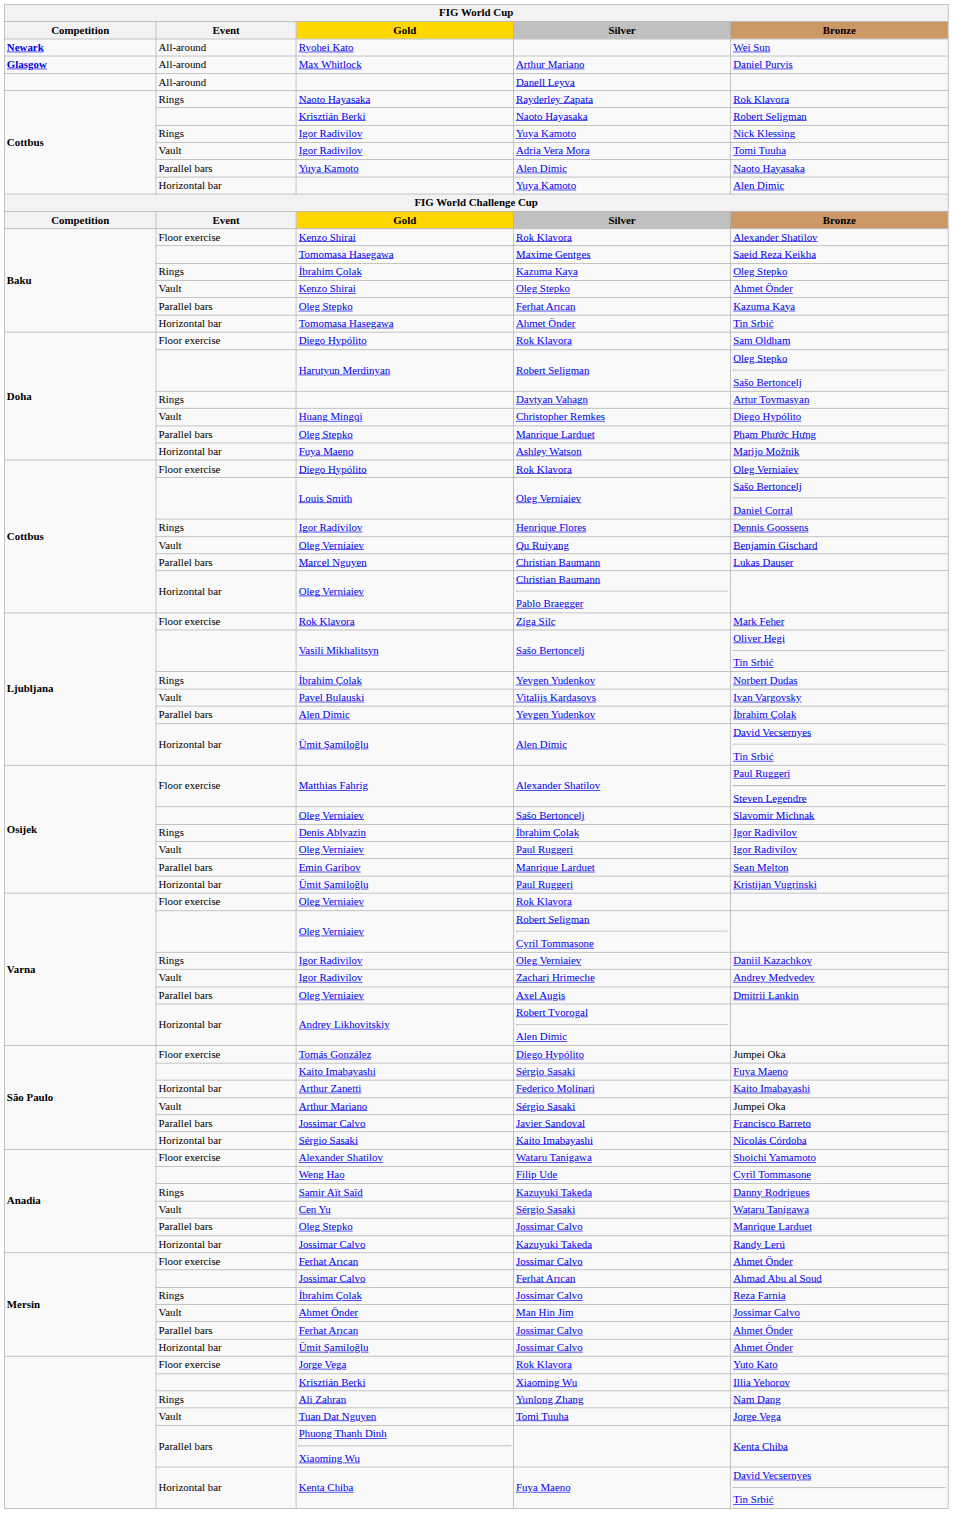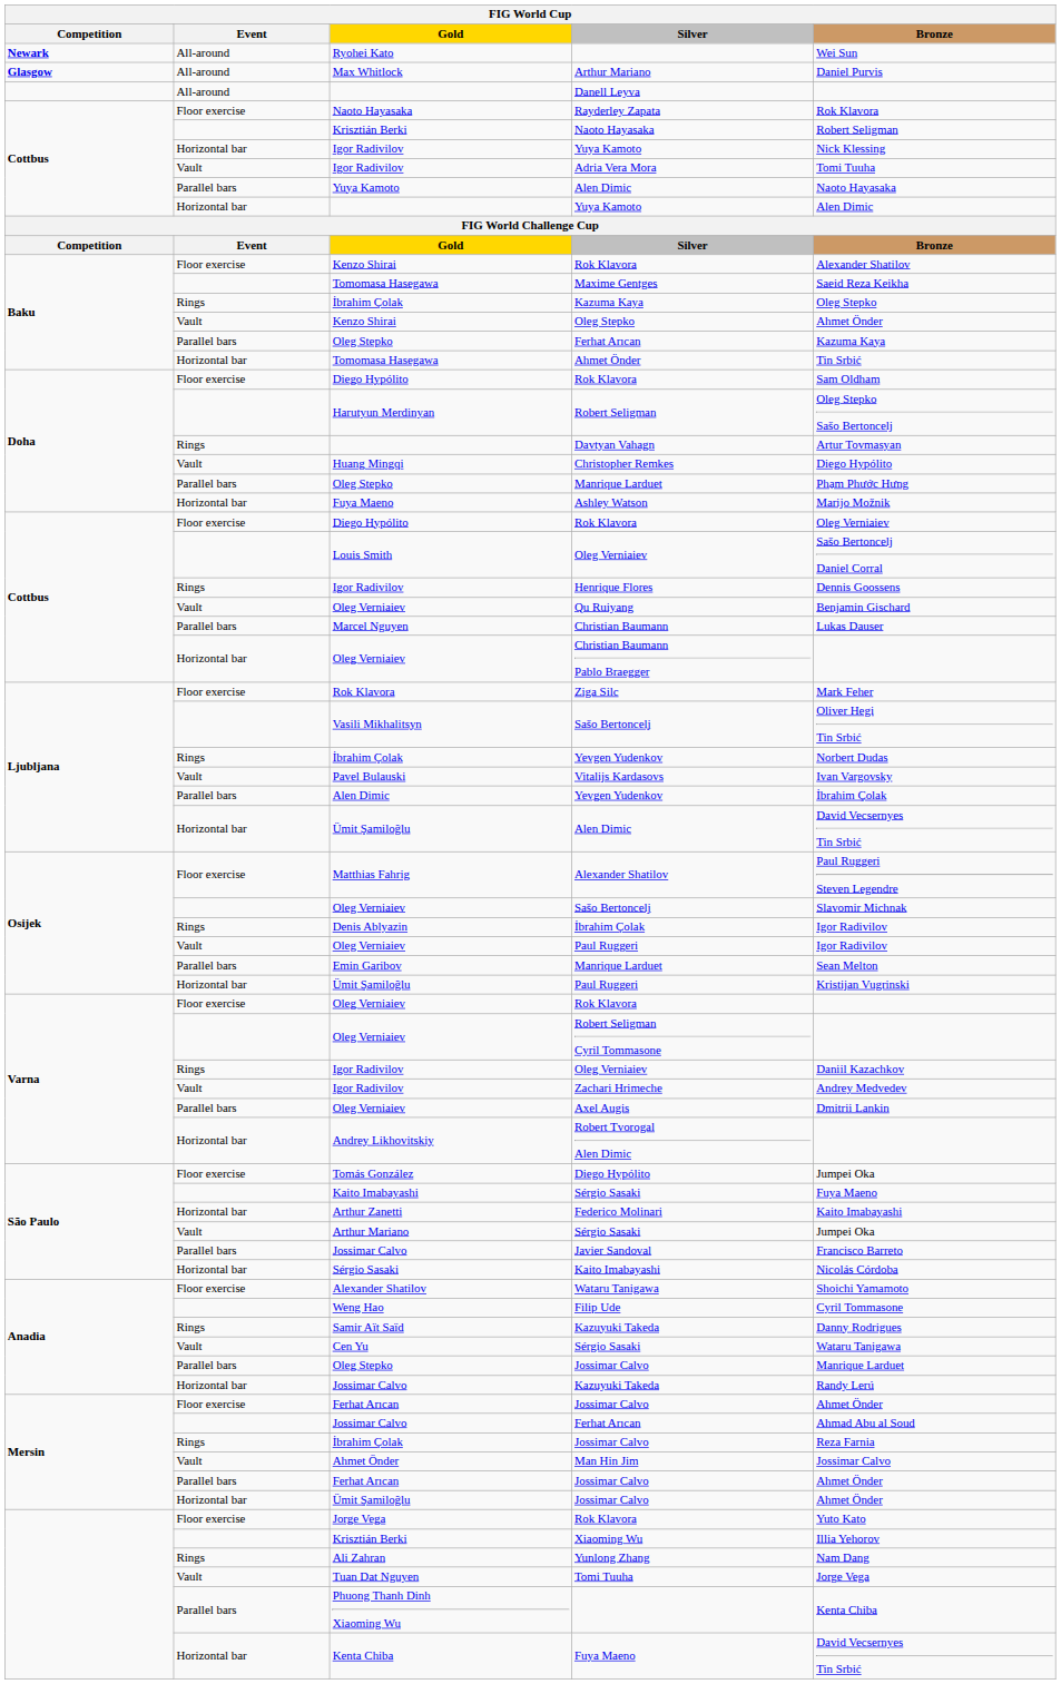 <table class="wikitable" style="width:70%;">
 <tr>
 <th colspan=6>FIG World Cup</th>
 </tr>
 <tr>
 <th style="text-align:center; width:5%;">Competition</th>
 <th style="text-align:center; width:5%;">Event</th>
 <td style="text-align:center; width:5%; background:gold;"><strong>Gold</strong></td>
 <td style="text-align:center; width:5%; background:silver;"><strong>Silver</strong></td>
 <td style="text-align:center; width:5%; background:#c96;"><strong>Bronze</strong></td>
 </tr>
 <tr>
 <td> <strong><a href='#'>Newark</a></strong> </td>
 <td>All-around</td>
 <td> <a href='#'>Ryohei Kato</a></td>
 <td></td>
 <td> <a href='#'>Wei Sun</a></td>
 </tr>
 <tr>
 <td> <strong><a href='#'>Glasgow</a></strong> </td>
 <td>All-around</td>
 <td> <a href='#'>Max Whitlock</a></td>
 <td> <a href='#'>Arthur Mariano</a></td>
 <td> <a href='#'>Daniel Purvis</a></td>
 </tr>
 <tr>
 <td></td>
 <td>All-around</td>
 <td></td>
 <td> <a href='#'>Danell Leyva</a></td>
 <td></td>
 </tr>
 <tr>
 <td rowspan=6> <strong>Cottbus</strong> </td>
-<td>Rings</td>
+<td>Floor exercise</td>
 <td> <a href='#'>Naoto Hayasaka</a></td>
 <td> <a href='#'>Rayderley Zapata</a></td>
 <td> <a href='#'>Rok Klavora</a></td>
 </tr>
 <tr>
 <td></td>
 <td> <a href='#'>Krisztián Berki</a></td>
 <td> <a href='#'>Naoto Hayasaka</a></td>
 <td> <a href='#'>Robert Seligman</a></td>
 </tr>
 <tr>
-<td>Rings</td>
+<td>Horizontal bar</td>
 <td> <a href='#'>Igor Radivilov</a></td>
 <td> <a href='#'>Yuya Kamoto</a></td>
 <td> <a href='#'>Nick Klessing</a></td>
 </tr>
 <tr>
 <td>Vault</td>
 <td> <a href='#'>Igor Radivilov</a></td>
 <td> <a href='#'>Adria Vera Mora</a></td>
 <td> <a href='#'>Tomi Tuuha</a></td>
 </tr>
 <tr>
 <td>Parallel bars</td>
 <td> <a href='#'>Yuya Kamoto</a></td>
 <td> <a href='#'>Alen Dimic</a></td>
 <td> <a href='#'>Naoto Hayasaka</a></td>
 </tr>
 <tr>
 <td>Horizontal bar</td>
 <td></td>
 <td> <a href='#'>Yuya Kamoto</a></td>
 <td> <a href='#'>Alen Dimic</a></td>
 </tr>
 <tr>
 <th colspan=5>FIG World Challenge Cup</th>
 </tr>
 <tr>
 <th style="text-align:center; width:5%;">Competition</th>
 <th style="text-align:center; width:5%;">Event</th>
 <td style="text-align:center; width:8%; background:gold;"><strong>Gold</strong></td>
 <td style="text-align:center; width:8%; background:silver;"><strong>Silver</strong></td>
 <td style="text-align:center; width:8%; background:#c96;"><strong>Bronze</strong></td>
 </tr>
 <tr>
 <td rowspan=6> <strong>Baku</strong> </td>
 <td>Floor exercise</td>
 <td> <a href='#'>Kenzo Shirai</a></td>
 <td> <a href='#'>Rok Klavora</a></td>
 <td> <a href='#'>Alexander Shatilov</a></td>
 </tr>
 <tr>
 <td></td>
 <td> <a href='#'>Tomomasa Hasegawa</a></td>
 <td> <a href='#'>Maxime Gentges</a></td>
 <td> <a href='#'>Saeid Reza Keikha</a></td>
 </tr>
 <tr>
 <td>Rings</td>
 <td> <a href='#'>İbrahim Çolak</a></td>
 <td> <a href='#'>Kazuma Kaya</a></td>
 <td> <a href='#'>Oleg Stepko</a></td>
 </tr>
 <tr>
 <td>Vault</td>
 <td> <a href='#'>Kenzo Shirai</a></td>
 <td> <a href='#'>Oleg Stepko</a></td>
 <td> <a href='#'>Ahmet Önder</a></td>
 </tr>
 <tr>
 <td>Parallel bars</td>
 <td> <a href='#'>Oleg Stepko</a></td>
 <td> <a href='#'>Ferhat Arıcan</a></td>
 <td> <a href='#'>Kazuma Kaya</a></td>
 </tr>
 <tr>
 <td>Horizontal bar</td>
 <td> <a href='#'>Tomomasa Hasegawa</a></td>
 <td> <a href='#'>Ahmet Önder</a></td>
 <td> <a href='#'>Tin Srbić</a></td>
 </tr>
 <tr>
 <td rowspan=6> <strong>Doha</strong> </td>
 <td>Floor exercise</td>
 <td> <a href='#'>Diego Hypólito</a></td>
 <td> <a href='#'>Rok Klavora</a></td>
 <td> <a href='#'>Sam Oldham</a></td>
 </tr>
 <tr>
 <td></td>
 <td> <a href='#'>Harutyun Merdinyan</a></td>
 <td> <a href='#'>Robert Seligman</a></td>
 <td> <a href='#'>Oleg Stepko</a> <hr>  <a href='#'>Sašo Bertoncelj</a></td>
 </tr>
 <tr>
 <td>Rings</td>
 <td></td>
 <td> <a href='#'>Davtyan Vahagn</a></td>
 <td> <a href='#'>Artur Tovmasyan</a></td>
 </tr>
 <tr>
 <td>Vault</td>
 <td> <a href='#'>Huang Mingqi</a></td>
 <td> <a href='#'>Christopher Remkes</a></td>
 <td> <a href='#'>Diego Hypólito</a></td>
 </tr>
 <tr>
 <td>Parallel bars</td>
 <td> <a href='#'>Oleg Stepko</a></td>
 <td> <a href='#'>Manrique Larduet</a></td>
 <td> <a href='#'>Phạm Phước Hưng</a></td>
 </tr>
 <tr>
 <td>Horizontal bar</td>
 <td> <a href='#'>Fuya Maeno</a></td>
 <td> <a href='#'>Ashley Watson</a></td>
 <td> <a href='#'>Marijo Možnik</a></td>
 </tr>
 <tr>
 <td rowspan=6> <strong>Cottbus</strong> </td>
 <td>Floor exercise</td>
 <td> <a href='#'>Diego Hypólito</a></td>
 <td> <a href='#'>Rok Klavora</a></td>
 <td> <a href='#'>Oleg Verniaiev</a></td>
 </tr>
 <tr>
 <td></td>
 <td> <a href='#'>Louis Smith</a></td>
 <td> <a href='#'>Oleg Verniaiev</a></td>
 <td> <a href='#'>Sašo Bertoncelj</a> <hr>  <a href='#'>Daniel Corral</a></td>
 </tr>
 <tr>
 <td>Rings</td>
 <td> <a href='#'>Igor Radivilov</a></td>
 <td> <a href='#'>Henrique Flores</a></td>
 <td> <a href='#'>Dennis Goossens</a></td>
 </tr>
 <tr>
 <td>Vault</td>
 <td> <a href='#'>Oleg Verniaiev</a></td>
 <td> <a href='#'>Qu Ruiyang</a></td>
 <td> <a href='#'>Benjamin Gischard</a></td>
 </tr>
 <tr>
 <td>Parallel bars</td>
 <td> <a href='#'>Marcel Nguyen</a></td>
 <td> <a href='#'>Christian Baumann</a></td>
 <td> <a href='#'>Lukas Dauser</a></td>
 </tr>
 <tr>
 <td>Horizontal bar</td>
 <td> <a href='#'>Oleg Verniaiev</a></td>
 <td> <a href='#'>Christian Baumann</a> <hr>  <a href='#'>Pablo Braegger</a></td>
 <td></td>
 </tr>
 <tr>
 <td rowspan=6> <strong>Ljubljana</strong> </td>
 <td>Floor exercise</td>
 <td> <a href='#'>Rok Klavora</a></td>
 <td> <a href='#'>Ziga Silc</a></td>
 <td> <a href='#'>Mark Feher</a></td>
 </tr>
 <tr>
 <td></td>
 <td> <a href='#'>Vasili Mikhalitsyn</a></td>
 <td> <a href='#'>Sašo Bertoncelj</a></td>
 <td> <a href='#'>Oliver Hegi</a> <hr>  <a href='#'>Tin Srbić</a></td>
 </tr>
 <tr>
 <td>Rings</td>
 <td> <a href='#'>İbrahim Çolak</a></td>
 <td> <a href='#'>Yevgen Yudenkov</a></td>
 <td> <a href='#'>Norbert Dudas</a></td>
 </tr>
 <tr>
 <td>Vault</td>
 <td> <a href='#'>Pavel Bulauski</a></td>
 <td> <a href='#'>Vitalijs Kardasovs</a></td>
 <td> <a href='#'>Ivan Vargovsky</a></td>
 </tr>
 <tr>
 <td>Parallel bars</td>
 <td> <a href='#'>Alen Dimic</a></td>
 <td> <a href='#'>Yevgen Yudenkov</a></td>
 <td> <a href='#'>İbrahim Çolak</a></td>
 </tr>
 <tr>
 <td>Horizontal bar</td>
 <td> <a href='#'>Ümit Şamiloğlu</a></td>
 <td> <a href='#'>Alen Dimic</a></td>
 <td> <a href='#'>David Vecsernyes</a> <hr>  <a href='#'>Tin Srbić</a></td>
 </tr>
 <tr>
 <td rowspan=6> <strong>Osijek</strong> </td>
 <td>Floor exercise</td>
 <td> <a href='#'>Matthias Fahrig</a></td>
 <td> <a href='#'>Alexander Shatilov</a></td>
 <td> <a href='#'>Paul Ruggeri</a> <hr>  <a href='#'>Steven Legendre</a></td>
 </tr>
 <tr>
 <td></td>
 <td> <a href='#'>Oleg Verniaiev</a></td>
 <td> <a href='#'>Sašo Bertoncelj</a></td>
 <td> <a href='#'>Slavomir Michnak</a></td>
 </tr>
 <tr>
 <td>Rings</td>
 <td> <a href='#'>Denis Ablyazin</a></td>
 <td> <a href='#'>İbrahim Çolak</a></td>
 <td> <a href='#'>Igor Radivilov</a></td>
 </tr>
 <tr>
 <td>Vault</td>
 <td> <a href='#'>Oleg Verniaiev</a></td>
 <td> <a href='#'>Paul Ruggeri</a></td>
 <td> <a href='#'>Igor Radivilov</a></td>
 </tr>
 <tr>
 <td>Parallel bars</td>
 <td> <a href='#'>Emin Garibov</a></td>
 <td> <a href='#'>Manrique Larduet</a></td>
 <td> <a href='#'>Sean Melton</a></td>
 </tr>
 <tr>
 <td>Horizontal bar</td>
 <td> <a href='#'>Ümit Şamiloğlu</a></td>
 <td> <a href='#'>Paul Ruggeri</a></td>
 <td> <a href='#'>Kristijan Vugrinski</a></td>
 </tr>
 <tr>
 <td rowspan=6> <strong>Varna</strong> </td>
 <td>Floor exercise</td>
 <td> <a href='#'>Oleg Verniaiev</a></td>
 <td> <a href='#'>Rok Klavora</a></td>
 <td></td>
 </tr>
 <tr>
 <td></td>
 <td> <a href='#'>Oleg Verniaiev</a></td>
 <td> <a href='#'>Robert Seligman</a> <hr>  <a href='#'>Cyril Tommasone</a></td>
 <td></td>
 </tr>
 <tr>
 <td>Rings</td>
 <td> <a href='#'>Igor Radivilov</a></td>
 <td> <a href='#'>Oleg Verniaiev</a></td>
 <td> <a href='#'>Daniil Kazachkov</a></td>
 </tr>
 <tr>
 <td>Vault</td>
 <td> <a href='#'>Igor Radivilov</a></td>
 <td> <a href='#'>Zachari Hrimeche</a></td>
 <td> <a href='#'>Andrey Medvedev</a></td>
 </tr>
 <tr>
 <td>Parallel bars</td>
 <td> <a href='#'>Oleg Verniaiev</a></td>
 <td> <a href='#'>Axel Augis</a></td>
 <td> <a href='#'>Dmitrii Lankin</a></td>
 </tr>
 <tr>
 <td>Horizontal bar</td>
 <td> <a href='#'>Andrey Likhovitskiy</a></td>
 <td> <a href='#'>Robert Tvorogal</a> <hr>  <a href='#'>Alen Dimic</a></td>
 <td></td>
 </tr>
 <tr>
 <td rowspan=6> <strong>São Paulo</strong> </td>
 <td>Floor exercise</td>
 <td> <a href='#'>Tomás González</a></td>
 <td> <a href='#'>Diego Hypólito</a></td>
 <td> Jumpei Oka</td>
 </tr>
 <tr>
 <td></td>
 <td> <a href='#'>Kaito Imabayashi</a></td>
 <td> <a href='#'>Sérgio Sasaki</a></td>
 <td> <a href='#'>Fuya Maeno</a></td>
 </tr>
 <tr>
 <td>Horizontal bar</td>
 <td> <a href='#'>Arthur Zanetti</a></td>
 <td> <a href='#'>Federico Molinari</a></td>
 <td> <a href='#'>Kaito Imabayashi</a></td>
 </tr>
 <tr>
 <td>Vault</td>
 <td> <a href='#'>Arthur Mariano</a></td>
 <td> <a href='#'>Sérgio Sasaki</a></td>
 <td> Jumpei Oka</td>
 </tr>
 <tr>
 <td>Parallel bars</td>
 <td> <a href='#'>Jossimar Calvo</a></td>
 <td> <a href='#'>Javier Sandoval</a></td>
 <td> <a href='#'>Francisco Barreto</a></td>
 </tr>
 <tr>
 <td>Horizontal bar</td>
 <td> <a href='#'>Sérgio Sasaki</a></td>
 <td> <a href='#'>Kaito Imabayashi</a></td>
 <td> <a href='#'>Nicolás Córdoba</a></td>
 </tr>
 <tr>
 <td rowspan=6> <strong>Anadia</strong> </td>
 <td>Floor exercise</td>
 <td> <a href='#'>Alexander Shatilov</a></td>
 <td> <a href='#'>Wataru Tanigawa</a></td>
 <td> <a href='#'>Shoichi Yamamoto</a></td>
 </tr>
 <tr>
 <td></td>
 <td> <a href='#'>Weng Hao</a></td>
 <td> <a href='#'>Filip Ude</a></td>
 <td> <a href='#'>Cyril Tommasone</a></td>
 </tr>
 <tr>
 <td>Rings</td>
 <td> <a href='#'>Samir Aït Saïd</a></td>
 <td> <a href='#'>Kazuyuki Takeda</a></td>
 <td> <a href='#'>Danny Rodrigues</a></td>
 </tr>
 <tr>
 <td>Vault</td>
 <td> <a href='#'>Cen Yu</a></td>
 <td> <a href='#'>Sérgio Sasaki</a></td>
 <td> <a href='#'>Wataru Tanigawa</a></td>
 </tr>
 <tr>
 <td>Parallel bars</td>
 <td> <a href='#'>Oleg Stepko</a></td>
 <td> <a href='#'>Jossimar Calvo</a></td>
 <td> <a href='#'>Manrique Larduet</a></td>
 </tr>
 <tr>
 <td>Horizontal bar</td>
 <td> <a href='#'>Jossimar Calvo</a></td>
 <td> <a href='#'>Kazuyuki Takeda</a></td>
 <td> <a href='#'>Randy Lerú</a></td>
 </tr>
 <tr>
 <td rowspan=6> <strong>Mersin</strong> </td>
 <td>Floor exercise</td>
 <td> <a href='#'>Ferhat Arıcan</a></td>
 <td> <a href='#'>Jossimar Calvo</a></td>
 <td> <a href='#'>Ahmet Önder</a></td>
 </tr>
 <tr>
 <td></td>
 <td> <a href='#'>Jossimar Calvo</a></td>
 <td> <a href='#'>Ferhat Arıcan</a></td>
 <td> <a href='#'>Ahmad Abu al Soud</a></td>
 </tr>
 <tr>
 <td>Rings</td>
 <td> <a href='#'>İbrahim Çolak</a></td>
 <td> <a href='#'>Jossimar Calvo</a></td>
 <td> <a href='#'>Reza Farnia</a></td>
 </tr>
 <tr>
 <td>Vault</td>
 <td> <a href='#'>Ahmet Önder</a></td>
 <td> <a href='#'>Man Hin Jim</a></td>
 <td> <a href='#'>Jossimar Calvo</a></td>
 </tr>
 <tr>
 <td>Parallel bars</td>
 <td> <a href='#'>Ferhat Arıcan</a></td>
 <td> <a href='#'>Jossimar Calvo</a></td>
 <td> <a href='#'>Ahmet Önder</a></td>
 </tr>
 <tr>
 <td>Horizontal bar</td>
 <td> <a href='#'>Ümit Şamiloğlu</a></td>
 <td> <a href='#'>Jossimar Calvo</a></td>
 <td> <a href='#'>Ahmet Önder</a></td>
 </tr>
 <tr>
 <td rowspan=6></td>
 <td>Floor exercise</td>
 <td> <a href='#'>Jorge Vega</a></td>
 <td> <a href='#'>Rok Klavora</a></td>
 <td> <a href='#'>Yuto Kato</a></td>
 </tr>
 <tr>
 <td></td>
 <td> <a href='#'>Krisztián Berki</a></td>
 <td> <a href='#'>Xiaoming Wu</a></td>
 <td> <a href='#'>Illia Yehorov</a></td>
 </tr>
 <tr>
 <td>Rings</td>
 <td> <a href='#'>Ali Zahran</a></td>
 <td> <a href='#'>Yunlong Zhang</a></td>
 <td> <a href='#'>Nam Dang</a></td>
 </tr>
 <tr>
 <td>Vault</td>
 <td> <a href='#'>Tuan Dat Nguyen</a></td>
 <td> <a href='#'>Tomi Tuuha</a></td>
 <td> <a href='#'>Jorge Vega</a></td>
 </tr>
 <tr>
 <td>Parallel bars</td>
 <td> <a href='#'>Phuong Thanh Dinh</a> <hr>  <a href='#'>Xiaoming Wu</a></td>
 <td></td>
 <td> <a href='#'>Kenta Chiba</a></td>
 </tr>
 <tr>
 <td>Horizontal bar</td>
 <td> <a href='#'>Kenta Chiba</a></td>
 <td> <a href='#'>Fuya Maeno</a></td>
 <td> <a href='#'>David Vecsernyes</a> <hr>  <a href='#'>Tin Srbić</a></td>
 </tr>
 </table>
